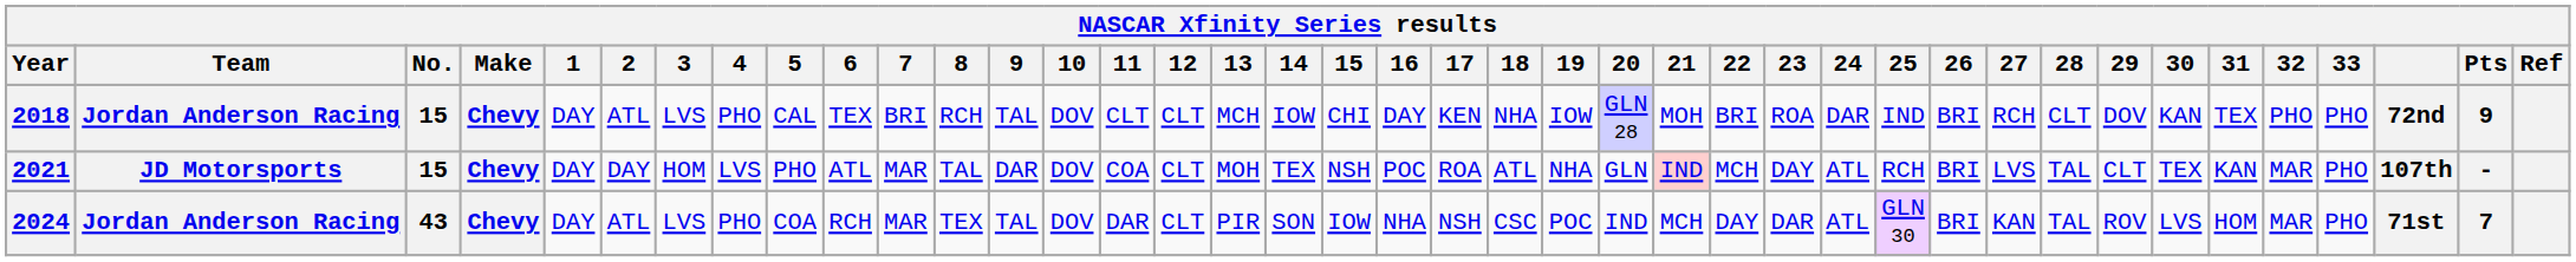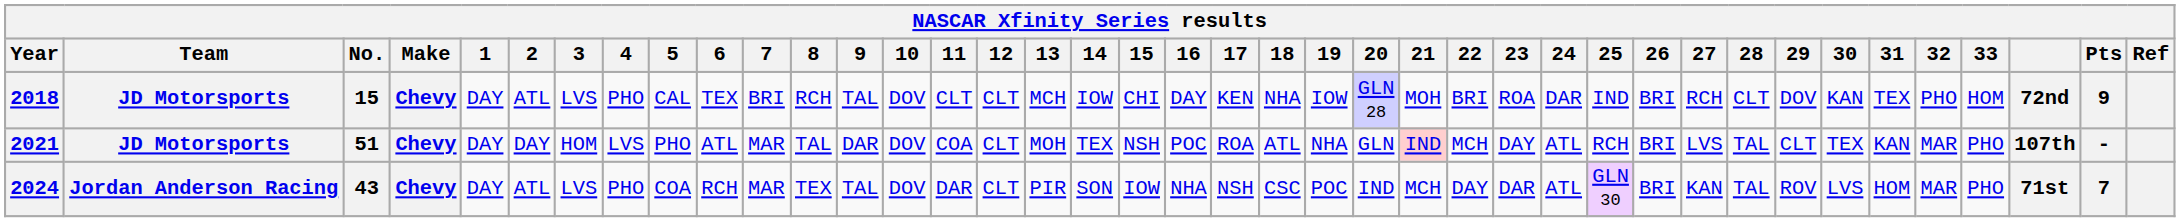 <table class="wikitable" style="text-align:center; font-size:75%">
 <tr>
 <th colspan=42><a href='#'>NASCAR Xfinity Series</a> results</th>
 </tr>
 <tr>
 <th>Year</th>
 <th>Team</th>
 <th>No.</th>
 <th>Make</th>
 <th>1</th>
 <th>2</th>
 <th>3</th>
 <th>4</th>
 <th>5</th>
 <th>6</th>
 <th>7</th>
 <th>8</th>
 <th>9</th>
 <th>10</th>
 <th>11</th>
 <th>12</th>
 <th>13</th>
 <th>14</th>
 <th>15</th>
 <th>16</th>
 <th>17</th>
 <th>18</th>
 <th>19</th>
 <th>20</th>
 <th>21</th>
 <th>22</th>
 <th>23</th>
 <th>24</th>
 <th>25</th>
 <th>26</th>
 <th>27</th>
 <th>28</th>
 <th>29</th>
 <th>30</th>
 <th>31</th>
 <th>32</th>
 <th>33</th>
 <th></th>
 <th>Pts</th>
 <th>Ref</th>
 </tr>
 <tr>
 <th><a href='#'>2018</a></th>
-<th><a href='#'>Jordan Anderson Racing</a></th>
+<th><a href='#'>JD Motorsports</a></th>
 <th>15</th>
 <th><a href='#'>Chevy</a></th>
 <td><a href='#'>DAY</a></td>
 <td><a href='#'>ATL</a></td>
 <td><a href='#'>LVS</a></td>
 <td><a href='#'>PHO</a></td>
 <td><a href='#'>CAL</a></td>
 <td><a href='#'>TEX</a></td>
 <td><a href='#'>BRI</a></td>
 <td><a href='#'>RCH</a></td>
 <td><a href='#'>TAL</a></td>
 <td><a href='#'>DOV</a></td>
 <td><a href='#'>CLT</a></td>
 <td><a href='#'>CLT</a></td>
 <td><a href='#'>MCH</a></td>
 <td><a href='#'>IOW</a></td>
 <td><a href='#'>CHI</a></td>
 <td><a href='#'>DAY</a></td>
 <td><a href='#'>KEN</a></td>
 <td><a href='#'>NHA</a></td>
 <td><a href='#'>IOW</a></td>
 <td style="background:#CFCFFF;"><a href='#'>GLN</a><br><small>28</small></td>
 <td><a href='#'>MOH</a></td>
 <td><a href='#'>BRI</a></td>
 <td><a href='#'>ROA</a></td>
 <td><a href='#'>DAR</a></td>
 <td><a href='#'>IND</a></td>
 <td><a href='#'>BRI</a></td>
 <td><a href='#'>RCH</a></td>
 <td><a href='#'>CLT</a></td>
 <td><a href='#'>DOV</a></td>
 <td><a href='#'>KAN</a></td>
 <td><a href='#'>TEX</a></td>
 <td><a href='#'>PHO</a></td>
-<td><a href='#'>PHO</a></td>
+<td><a href='#'>HOM</a></td>
 <th>72nd</th>
 <th>9</th>
 <th></th>
 </tr>
 <tr>
 <th><a href='#'>2021</a></th>
 <th><a href='#'>JD Motorsports</a></th>
-<th>15</th>
+<th>51</th>
 <th><a href='#'>Chevy</a></th>
 <td><a href='#'>DAY</a></td>
 <td><a href='#'>DAY</a></td>
 <td><a href='#'>HOM</a></td>
 <td><a href='#'>LVS</a></td>
 <td><a href='#'>PHO</a></td>
 <td><a href='#'>ATL</a></td>
 <td><a href='#'>MAR</a></td>
 <td><a href='#'>TAL</a></td>
 <td><a href='#'>DAR</a></td>
 <td><a href='#'>DOV</a></td>
 <td><a href='#'>COA</a></td>
 <td><a href='#'>CLT</a></td>
 <td><a href='#'>MOH</a></td>
 <td><a href='#'>TEX</a></td>
 <td><a href='#'>NSH</a></td>
 <td><a href='#'>POC</a></td>
 <td><a href='#'>ROA</a></td>
 <td><a href='#'>ATL</a></td>
 <td><a href='#'>NHA</a></td>
 <td><a href='#'>GLN</a></td>
 <td style="background:#FFCFCF;"><a href='#'>IND</a><br></td>
 <td><a href='#'>MCH</a></td>
 <td><a href='#'>DAY</a></td>
 <td><a href='#'>ATL</a></td>
 <td><a href='#'>RCH</a></td>
 <td><a href='#'>BRI</a></td>
 <td><a href='#'>LVS</a></td>
 <td><a href='#'>TAL</a></td>
 <td><a href='#'>CLT</a></td>
 <td><a href='#'>TEX</a></td>
 <td><a href='#'>KAN</a></td>
 <td><a href='#'>MAR</a></td>
 <td><a href='#'>PHO</a></td>
 <th>107th</th>
 <th>-</th>
 <th></th>
 </tr>
 <tr>
 <th><a href='#'>2024</a></th>
 <th><a href='#'>Jordan Anderson Racing</a></th>
 <th>43</th>
 <th><a href='#'>Chevy</a></th>
 <td><a href='#'>DAY</a></td>
 <td><a href='#'>ATL</a></td>
 <td><a href='#'>LVS</a></td>
 <td><a href='#'>PHO</a></td>
 <td><a href='#'>COA</a></td>
 <td><a href='#'>RCH</a></td>
 <td><a href='#'>MAR</a></td>
 <td><a href='#'>TEX</a></td>
 <td><a href='#'>TAL</a></td>
 <td><a href='#'>DOV</a></td>
 <td><a href='#'>DAR</a></td>
 <td><a href='#'>CLT</a></td>
 <td><a href='#'>PIR</a></td>
 <td><a href='#'>SON</a></td>
 <td><a href='#'>IOW</a></td>
 <td><a href='#'>NHA</a></td>
 <td><a href='#'>NSH</a></td>
 <td><a href='#'>CSC</a></td>
 <td><a href='#'>POC</a></td>
 <td><a href='#'>IND</a></td>
 <td><a href='#'>MCH</a></td>
 <td><a href='#'>DAY</a></td>
 <td><a href='#'>DAR</a></td>
 <td><a href='#'>ATL</a></td>
 <td style="background:#EFCFFF;"><a href='#'>GLN</a><br><small>30</small></td>
 <td><a href='#'>BRI</a></td>
 <td><a href='#'>KAN</a></td>
 <td><a href='#'>TAL</a></td>
 <td><a href='#'>ROV</a></td>
 <td><a href='#'>LVS</a></td>
 <td><a href='#'>HOM</a></td>
 <td><a href='#'>MAR</a></td>
 <td><a href='#'>PHO</a></td>
 <th>71st</th>
 <th>7</th>
 <th></th>
 </tr>
 </table>
